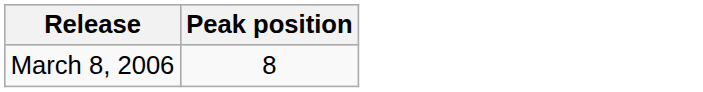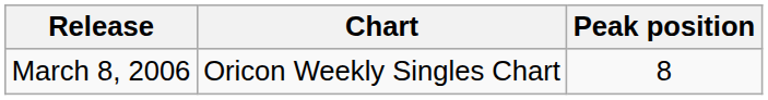 <table class="wikitable">
 <tr>
 <th>Release</th>
+<th>Chart</th>
 <th>Peak position</th>
 </tr>
 <tr>
 <td>March 8, 2006</td>
+<td>Oricon Weekly Singles Chart</td>
 <td align="center">8</td>
 </tr>
 </table>
